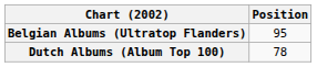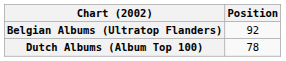 <table class="wikitable sortable plainrowheaders" style="text-align:center">
 <tr>
 <th scope="col">Chart (2002)</th>
 <th scope="col">Position</th>
 </tr>
 <tr>
 <th scope="row">Belgian Albums (Ultratop Flanders)</th>
-<td>95</td>
+<td>92</td>
 </tr>
 <tr>
 <th scope="row">Dutch Albums (Album Top 100)</th>
 <td>78</td>
 </tr>
 </table>
